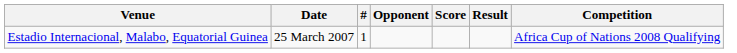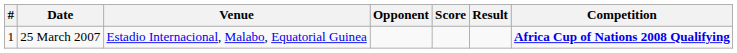 <table class="wikitable" style="font-size:90%; text-align: left;">
 <tr style="background:#ccc; text-align:center;">
+<th>#</th>
+<th>Date</th>
 <th>Venue</th>
-<th>Date</th>
-<th>#</th>
 <th>Opponent</th>
 <th>Score</th>
 <th>Result</th>
 <th>Competition</th>
 </tr>
 <tr>
+<td>1</td>
+<td>25 March 2007</td>
 <td><a href='#'>Estadio Internacional</a>, <a href='#'>Malabo</a>, <a href='#'>Equatorial Guinea</a></td>
-<td>25 March 2007</td>
-<td>1</td>
 <td></td>
 <td></td>
 <td></td>
-<td><a href='#'>Africa Cup of Nations 2008 Qualifying</a></td>
+<td><strong><a href='#'>Africa Cup of Nations 2008 Qualifying</a></strong></td>
 </tr>
 </table>
